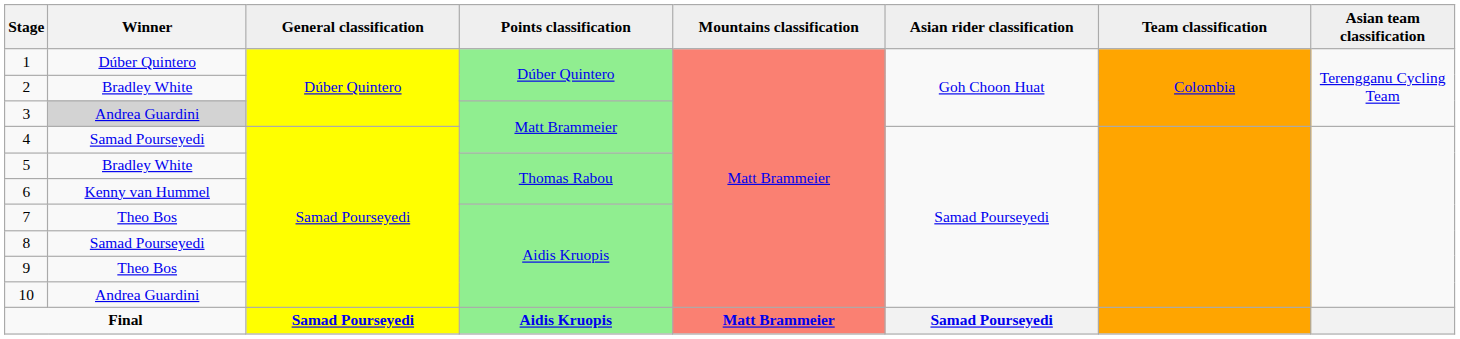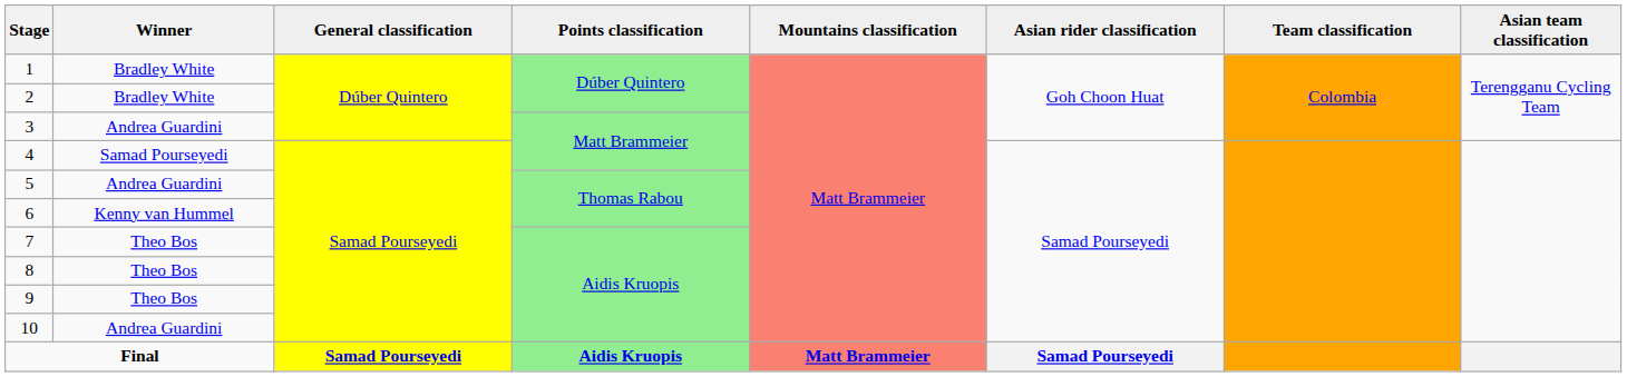 <table class="wikitable" style="text-align: center; font-size:smaller;">
 <tr>
 <th width="1%">Stage</th>
 <th width="14%">Winner</th>
 <th style="background:#EFEFEF;" width="15%">General classification<br></th>
 <th style="background:#EFEFEF;" width="15%">Points classification<br></th>
 <th style="background:#EFEFEF;" width="15%">Mountains classification<br></th>
 <th style="background:#EFEFEF;" width="15%">Asian rider classification<br></th>
 <th style="background:#EFEFEF;" width="15%">Team classification</th>
 <th style="background:#EFEFEF;" width="15%">Asian team classification</th>
 </tr>
 <tr>
 <td>1</td>
-<td><a href='#'>Dúber Quintero</a></td>
+<td><a href='#'>Bradley White</a></td>
 <td style="background-color:yellow" rowspan=3><a href='#'>Dúber Quintero</a></td>
 <td style="background:lightgreen" rowspan=2><a href='#'>Dúber Quintero</a></td>
 <td style="background-color:salmon" rowspan=10><a href='#'>Matt Brammeier</a></td>
 <td rowspan=3><a href='#'>Goh Choon Huat</a></td>
 <td style="background:orange" rowspan=3><a href='#'>Colombia</a></td>
 <td rowspan=3><a href='#'>Terengganu Cycling Team</a></td>
 </tr>
 <tr>
 <td>2</td>
 <td><a href='#'>Bradley White</a></td>
 </tr>
 <tr>
 <td>3</td>
-<td style="background: lightgrey;"><a href='#'>Andrea Guardini</a></td>
+<td><a href='#'>Andrea Guardini</a></td>
 <td style="background-color:lightgreen" rowspan=2><a href='#'>Matt Brammeier</a></td>
 </tr>
 <tr>
 <td>4</td>
 <td><a href='#'>Samad Pourseyedi</a></td>
 <td style="background-color:yellow" rowspan=7><a href='#'>Samad Pourseyedi</a></td>
 <td rowspan=7><a href='#'>Samad Pourseyedi</a></td>
 <td style="background:orange" rowspan=7></td>
 <td rowspan=7></td>
 </tr>
 <tr>
 <td>5</td>
-<td><a href='#'>Bradley White</a></td>
+<td><a href='#'>Andrea Guardini</a></td>
 <td style="background-color:lightgreen" rowspan=2><a href='#'>Thomas Rabou</a></td>
 </tr>
 <tr>
 <td>6</td>
 <td><a href='#'>Kenny van Hummel</a></td>
 </tr>
 <tr>
 <td>7</td>
 <td><a href='#'>Theo Bos</a></td>
 <td style="background-color:lightgreen" rowspan=4><a href='#'>Aidis Kruopis</a></td>
 </tr>
 <tr>
 <td>8</td>
-<td><a href='#'>Samad Pourseyedi</a></td>
+<td><a href='#'>Theo Bos</a></td>
 </tr>
 <tr>
 <td>9</td>
 <td><a href='#'>Theo Bos</a></td>
 </tr>
 <tr>
 <td>10</td>
 <td><a href='#'>Andrea Guardini</a></td>
 </tr>
 <tr>
 <td colspan="2"><strong>Final</strong></td>
 <th style="background:yellow"><a href='#'>Samad Pourseyedi</a></th>
 <th style="background:lightgreen"><a href='#'>Aidis Kruopis</a></th>
 <th style="background:salmon"><a href='#'>Matt Brammeier</a></th>
 <th><a href='#'>Samad Pourseyedi</a></th>
 <th style="background:orange"></th>
 <th></th>
 </tr>
 </table>
